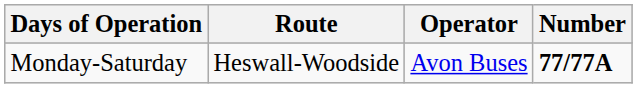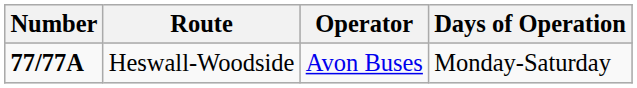 <table class="wikitable" border="1">
 <tr>
-<th>Days of Operation</th>
+<th>Number</th>
 <th>Route</th>
 <th>Operator</th>
-<th>Number</th>
+<th>Days of Operation</th>
 </tr>
 <tr>
-<td>Monday-Saturday</td>
+<td><strong>77/77A</strong></td>
 <td>Heswall-Woodside</td>
 <td><a href='#'>Avon Buses</a></td>
-<td><strong>77/77A</strong></td>
+<td>Monday-Saturday</td>
 </tr>
 </table>
